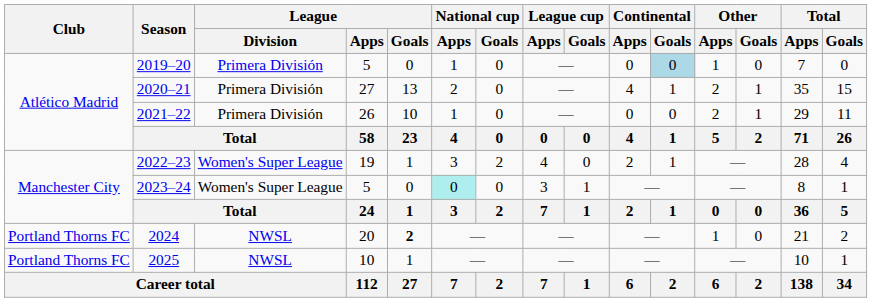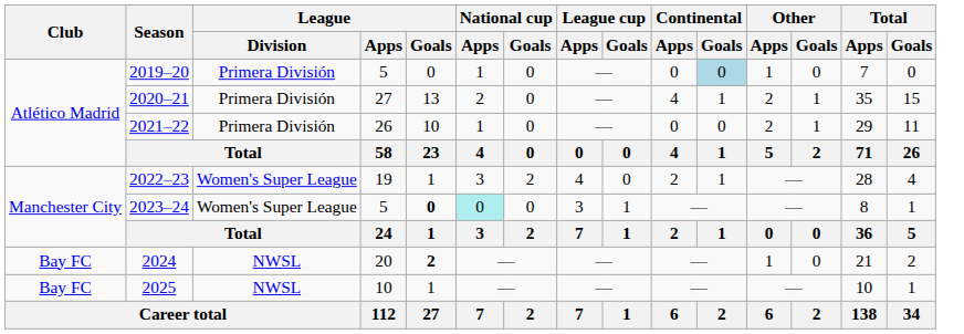 <table class="wikitable" style="text-align:center">
 <tr>
 <th rowspan="2">Club</th>
 <th rowspan="2">Season</th>
 <th colspan="3">League</th>
 <th colspan="2">National cup</th>
 <th colspan="2">League cup</th>
 <th colspan="2">Continental</th>
 <th colspan="2">Other</th>
 <th colspan="2">Total</th>
 </tr>
 <tr>
 <th>Division</th>
 <th>Apps</th>
 <th>Goals</th>
 <th>Apps</th>
 <th>Goals</th>
 <th>Apps</th>
 <th>Goals</th>
 <th>Apps</th>
 <th>Goals</th>
 <th>Apps</th>
 <th>Goals</th>
 <th>Apps</th>
 <th>Goals</th>
 </tr>
 <tr>
 <td rowspan="4"><a href='#'>Atlético Madrid</a></td>
 <td><a href='#'>2019–20</a></td>
 <td><a href='#'>Primera División</a></td>
 <td>5</td>
 <td>0</td>
 <td>1</td>
 <td>0</td>
 <td colspan="2">—</td>
 <td>0</td>
 <td style="background: lightblue;">0</td>
 <td>1</td>
 <td>0</td>
 <td>7</td>
 <td>0</td>
 </tr>
 <tr>
 <td><a href='#'>2020–21</a></td>
 <td>Primera División</td>
 <td>27</td>
 <td>13</td>
 <td>2</td>
 <td>0</td>
 <td colspan="2">—</td>
 <td>4</td>
 <td>1</td>
 <td>2</td>
 <td>1</td>
 <td>35</td>
 <td>15</td>
 </tr>
 <tr>
 <td><a href='#'>2021–22</a></td>
 <td>Primera División</td>
 <td>26</td>
 <td>10</td>
 <td>1</td>
 <td>0</td>
 <td colspan="2">—</td>
 <td>0</td>
 <td>0</td>
 <td>2</td>
 <td>1</td>
 <td>29</td>
 <td>11</td>
 </tr>
 <tr>
 <th colspan="2">Total</th>
 <th>58</th>
 <th>23</th>
 <th>4</th>
 <th>0</th>
 <th>0</th>
 <th>0</th>
 <th>4</th>
 <th>1</th>
 <th>5</th>
 <th>2</th>
 <th>71</th>
 <th>26</th>
 </tr>
 <tr>
 <td rowspan="3"><a href='#'>Manchester City</a></td>
 <td><a href='#'>2022–23</a></td>
 <td><a href='#'>Women's Super League</a></td>
 <td>19</td>
 <td>1</td>
 <td>3</td>
 <td>2</td>
 <td>4</td>
 <td>0</td>
 <td>2</td>
 <td>1</td>
 <td colspan="2">—</td>
 <td>28</td>
 <td>4</td>
 </tr>
 <tr>
 <td><a href='#'>2023–24</a></td>
 <td>Women's Super League</td>
 <td>5</td>
-<td>0</td>
+<td><strong>0</strong></td>
 <td style="background: paleturquoise;">0</td>
 <td>0</td>
 <td>3</td>
 <td>1</td>
 <td colspan="2">—</td>
 <td colspan="2">—</td>
 <td>8</td>
 <td>1</td>
 </tr>
 <tr>
 <th colspan="2">Total</th>
 <th>24</th>
 <th>1</th>
 <th>3</th>
 <th>2</th>
 <th>7</th>
 <th>1</th>
 <th>2</th>
 <th>1</th>
 <th>0</th>
 <th>0</th>
 <th>36</th>
 <th>5</th>
 </tr>
 <tr>
-<td><a href='#'>Portland Thorns FC</a></td>
+<td><a href='#'>Bay FC</a></td>
 <td><a href='#'>2024</a></td>
 <td><a href='#'>NWSL</a></td>
 <td>20</td>
 <td><strong>2</strong></td>
 <td colspan="2">—</td>
 <td colspan="2">—</td>
 <td colspan="2">—</td>
 <td>1</td>
 <td>0</td>
 <td>21</td>
 <td>2</td>
 </tr>
 <tr>
-<td><a href='#'>Portland Thorns FC</a></td>
+<td><a href='#'>Bay FC</a></td>
 <td><a href='#'>2025</a></td>
 <td><a href='#'>NWSL</a></td>
 <td>10</td>
 <td>1</td>
 <td colspan="2">—</td>
 <td colspan="2">—</td>
 <td colspan="2">—</td>
 <td colspan="2">—</td>
 <td>10</td>
 <td>1</td>
 </tr>
 <tr>
 <th colspan="3">Career total</th>
 <th>112</th>
 <th>27</th>
 <th>7</th>
 <th>2</th>
 <th>7</th>
 <th>1</th>
 <th>6</th>
 <th>2</th>
 <th>6</th>
 <th>2</th>
 <th>138</th>
 <th>34</th>
 </tr>
 </table>
